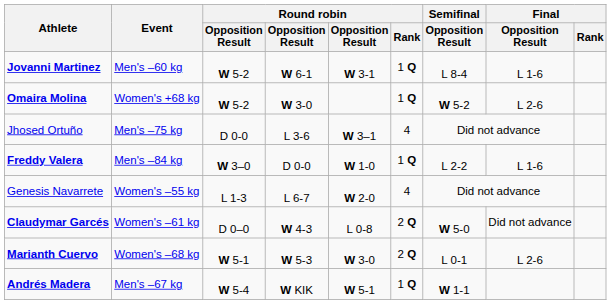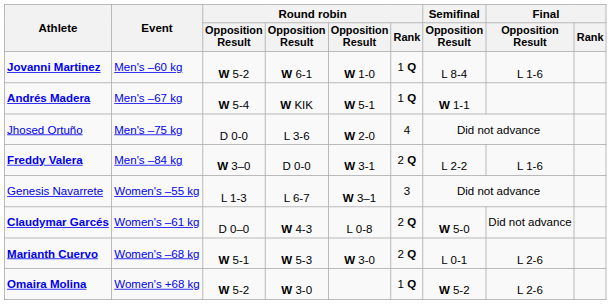 <table class=wikitable style=font-size:90%;text-align:center>
 <tr>
 <th rowspan=2>Athlete</th>
 <th rowspan=2>Event</th>
 <th colspan=4>Round robin</th>
 <th>Semifinal</th>
 <th colspan=2>Final</th>
 </tr>
 <tr style=font-size:95%>
 <th>Opposition<br>Result</th>
 <th>Opposition<br>Result</th>
 <th>Opposition<br>Result</th>
 <th>Rank</th>
 <th>Opposition<br>Result</th>
 <th>Opposition<br>Result</th>
 <th>Rank</th>
 </tr>
 <tr>
 <td align=left><strong><a href='#'>Jovanni Martinez</a></strong></td>
 <td align=left><a href='#'>Men's –60 kg</a></td>
 <td><br> <strong>W</strong> 5-2</td>
 <td><br> <strong>W</strong> 6-1</td>
-<td><br> <strong>W</strong> 3-1</td>
+<td><br><strong>W</strong> 1-0</td>
 <td>1 <strong>Q</strong></td>
 <td><br> L 8-4</td>
 <td><br> L 1-6</td>
 <td></td>
 </tr>
 <tr>
-<td align=left><strong><a href='#'>Omaira Molina</a></strong></td>
-<td align=left><a href='#'>Women's +68 kg</a></td>
-<td><br> <strong>W</strong> 5-2</td>
-<td><br> <strong>W</strong> 3-0</td>
-<td></td>
+<td align=left><strong><a href='#'>Andrés Madera</a></strong></td>
+<td align=left><a href='#'>Men's –67 kg</a></td>
+<td><br> <strong>W</strong> 5-4</td>
+<td><br> <strong>W</strong> KIK</td>
+<td><br><strong>W</strong> 5-1</td>
 <td>1 <strong>Q</strong></td>
-<td><br> <strong>W</strong> 5-2</td>
-<td><br> L 2-6</td>
+<td><br><strong>W</strong> 1-1</td>
+<td><br></td>
 <td></td>
 </tr>
 <tr>
 <td align=left><a href='#'>Jhosed Ortuño</a></td>
 <td align=left><a href='#'>Men's –75 kg</a></td>
 <td><br> D 0-0</td>
 <td><br> L 3-6</td>
-<td><br><strong>W</strong> 3–1</td>
+<td><br> <strong>W</strong> 2-0</td>
 <td>4</td>
 <td colspan=2>Did not advance</td>
 <td></td>
 </tr>
 <tr>
 <td align=left><strong><a href='#'>Freddy Valera</a></strong></td>
 <td align=left><a href='#'>Men's –84 kg</a></td>
 <td><br><strong>W</strong> 3–0</td>
 <td><br> D 0-0</td>
-<td><br><strong>W</strong> 1-0</td>
-<td>1 <strong>Q</strong></td>
+<td><br> <strong>W</strong> 3-1</td>
+<td>2 <strong>Q</strong></td>
 <td><br> L 2-2</td>
 <td><br> L 1-6</td>
 <td></td>
 </tr>
 <tr>
 <td align=left><a href='#'>Genesis Navarrete</a></td>
 <td align=left><a href='#'>Women's –55 kg</a></td>
 <td><br> L 1-3</td>
 <td><br> L 6-7</td>
-<td><br> <strong>W</strong> 2-0</td>
-<td>4</td>
+<td><br><strong>W</strong> 3–1</td>
+<td>3</td>
 <td colspan=2>Did not advance</td>
 <td></td>
 </tr>
 <tr>
 <td align=left><strong><a href='#'>Claudymar Garcés</a></strong></td>
 <td align=left><a href='#'>Women's –61 kg</a></td>
 <td><br> D 0–0</td>
 <td><br> <strong>W</strong> 4-3</td>
 <td><br> L 0-8</td>
 <td>2 <strong>Q</strong></td>
 <td><br> <strong>W</strong> 5-0</td>
 <td>Did not advance</td>
 <td></td>
 </tr>
 <tr>
 <td align=left><strong><a href='#'>Marianth Cuervo</a></strong></td>
 <td align=left><a href='#'>Women's –68 kg</a></td>
 <td><br><strong>W</strong> 5-1</td>
 <td><br> <strong>W</strong> 5-3</td>
 <td><br> <strong>W</strong> 3-0</td>
 <td>2 <strong>Q</strong></td>
 <td><br>L 0-1</td>
 <td><br> L 2-6</td>
 <td></td>
 </tr>
 <tr>
-<td align=left><strong><a href='#'>Andrés Madera</a></strong></td>
-<td align=left><a href='#'>Men's –67 kg</a></td>
-<td><br> <strong>W</strong> 5-4</td>
-<td><br> <strong>W</strong> KIK</td>
-<td><br><strong>W</strong> 5-1</td>
+<td align=left><strong><a href='#'>Omaira Molina</a></strong></td>
+<td align=left><a href='#'>Women's +68 kg</a></td>
+<td><br> <strong>W</strong> 5-2</td>
+<td><br> <strong>W</strong> 3-0</td>
+<td></td>
 <td>1 <strong>Q</strong></td>
-<td><br><strong>W</strong> 1-1</td>
-<td><br></td>
+<td><br> <strong>W</strong> 5-2</td>
+<td><br> L 2-6</td>
 <td></td>
 </tr>
 </table>
